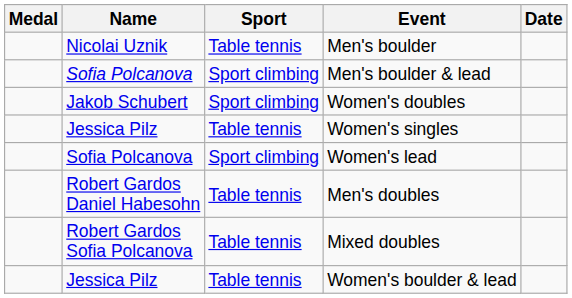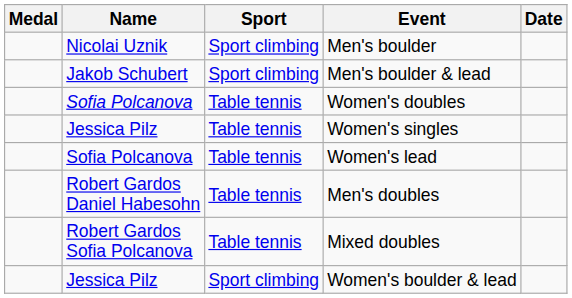 <table class="wikitable sortable" style="font-size: 95%;">
 <tr>
 <th>Medal</th>
 <th>Name</th>
 <th>Sport</th>
 <th>Event</th>
 <th>Date</th>
 </tr>
 <tr>
 <td></td>
 <td><a href='#'>Nicolai Uznik</a></td>
-<td><a href='#'>Table tennis</a></td>
+<td><a href='#'>Sport climbing</a></td>
 <td>Men's boulder</td>
 <td></td>
 </tr>
 <tr>
 <td></td>
-<td><em><a href='#'>Sofia Polcanova</a></em></td>
+<td><a href='#'>Jakob Schubert</a></td>
 <td><a href='#'>Sport climbing</a></td>
 <td>Men's boulder & lead</td>
 <td></td>
 </tr>
 <tr>
 <td></td>
-<td><a href='#'>Jakob Schubert</a></td>
-<td><a href='#'>Sport climbing</a></td>
+<td><em><a href='#'>Sofia Polcanova</a></em></td>
+<td><a href='#'>Table tennis</a></td>
 <td>Women's doubles</td>
 <td></td>
 </tr>
 <tr>
 <td></td>
 <td><a href='#'>Jessica Pilz</a></td>
 <td><a href='#'>Table tennis</a></td>
 <td>Women's singles</td>
 <td></td>
 </tr>
 <tr>
 <td></td>
 <td><a href='#'>Sofia Polcanova</a></td>
-<td><a href='#'>Sport climbing</a></td>
+<td><a href='#'>Table tennis</a></td>
 <td>Women's lead</td>
 <td></td>
 </tr>
 <tr>
 <td></td>
 <td><a href='#'>Robert Gardos</a><br><a href='#'>Daniel Habesohn</a></td>
 <td><a href='#'>Table tennis</a></td>
 <td>Men's doubles</td>
 <td></td>
 </tr>
 <tr>
 <td></td>
 <td><a href='#'>Robert Gardos</a><br><a href='#'>Sofia Polcanova</a></td>
 <td><a href='#'>Table tennis</a></td>
 <td>Mixed doubles</td>
 <td></td>
 </tr>
 <tr>
 <td></td>
 <td><a href='#'>Jessica Pilz</a></td>
-<td><a href='#'>Table tennis</a></td>
+<td><a href='#'>Sport climbing</a></td>
 <td>Women's boulder & lead</td>
 <td></td>
 </tr>
 </table>
